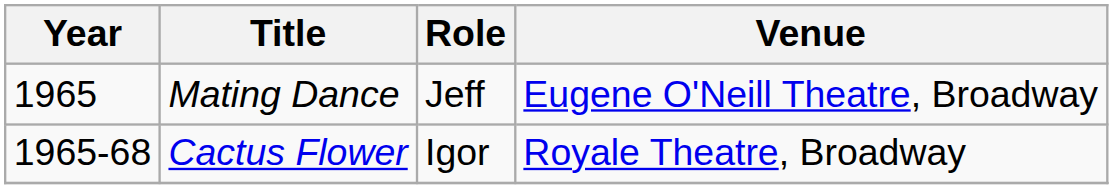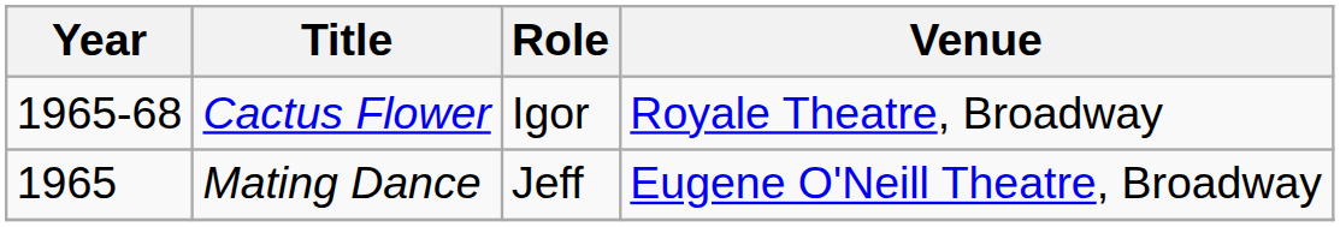 <table class="wikitable sortable">
 <tr>
 <th>Year</th>
 <th>Title</th>
 <th>Role</th>
 <th>Venue</th>
 </tr>
 <tr>
+<td>1965-68</td>
+<td><em><a href='#'>Cactus Flower</a></em></td>
+<td>Igor</td>
+<td><a href='#'>Royale Theatre</a>, Broadway</td>
+</tr>
+<tr>
 <td>1965</td>
 <td><em>Mating Dance</em></td>
 <td>Jeff</td>
 <td><a href='#'>Eugene O'Neill Theatre</a>, Broadway</td>
 </tr>
 <tr>
-<td>1965-68</td>
-<td><em><a href='#'>Cactus Flower</a></em></td>
-<td>Igor</td>
-<td><a href='#'>Royale Theatre</a>, Broadway</td>
-</tr>
-<tr>
 </tr>
 </table>
